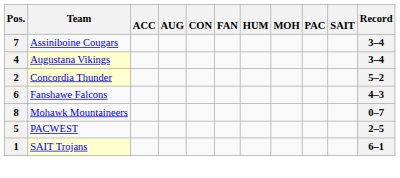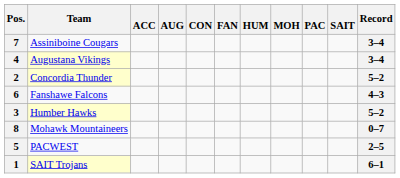 <table class="wikitable sortable nowrap" style="text-align:center; font-size:0.9em;">
 <tr>
 <th>Pos.</th>
 <th>Team</th>
 <th><br>ACC</th>
 <th><br>AUG</th>
 <th><br>CON</th>
 <th><br>FAN</th>
 <th><br>HUM</th>
 <th><br>MOH</th>
 <th><br>PAC</th>
 <th><br>SAIT</th>
 <th>Record</th>
 </tr>
 <tr>
 <th>7</th>
 <td style="text-align:left;"> <a href='#'>Assiniboine Cougars</a></td>
 <td></td>
 <td></td>
 <td></td>
 <td></td>
 <td></td>
 <td></td>
 <td></td>
 <td></td>
 <th>3–4</th>
 </tr>
 <tr>
 <th>4</th>
 <td style="text-align:left; background:#ffc;"> <a href='#'>Augustana Vikings</a></td>
 <td></td>
 <td></td>
 <td></td>
 <td></td>
 <td></td>
 <td></td>
 <td></td>
 <td></td>
 <th>3–4</th>
 </tr>
 <tr>
 <th>2</th>
 <td style="text-align:left; background:#ffc;"> <a href='#'>Concordia Thunder</a></td>
 <td></td>
 <td></td>
 <td></td>
 <td></td>
 <td></td>
 <td></td>
 <td></td>
 <td></td>
 <th>5–2</th>
 </tr>
 <tr>
 <th>6</th>
 <td style="text-align:left;"> <a href='#'>Fanshawe Falcons</a></td>
 <td></td>
 <td></td>
 <td></td>
 <td></td>
 <td></td>
 <td></td>
 <td></td>
 <td></td>
 <th>4–3</th>
 </tr>
 <tr>
+<th>3</th>
+<td style="text-align:left; background:#ffc;"> <a href='#'>Humber Hawks</a></td>
+<td></td>
+<td></td>
+<td></td>
+<td></td>
+<td></td>
+<td></td>
+<td></td>
+<td></td>
+<th>5–2</th>
+</tr>
+<tr>
 <th>8</th>
 <td style="text-align:left;"> <a href='#'>Mohawk Mountaineers</a></td>
 <td></td>
 <td></td>
 <td></td>
 <td></td>
 <td></td>
 <td></td>
 <td></td>
 <td></td>
 <th>0–7</th>
 </tr>
 <tr>
 <th>5</th>
 <td style="text-align:left;"> <a href='#'>PACWEST</a></td>
 <td></td>
 <td></td>
 <td></td>
 <td></td>
 <td></td>
 <td></td>
 <td></td>
 <td></td>
 <th>2–5</th>
 </tr>
 <tr>
 <th>1</th>
 <td style="text-align:left; background:#ffc;"> <a href='#'>SAIT Trojans</a></td>
 <td></td>
 <td></td>
 <td></td>
 <td></td>
 <td></td>
 <td></td>
 <td></td>
 <td></td>
 <th>6–1</th>
 </tr>
 </table>
